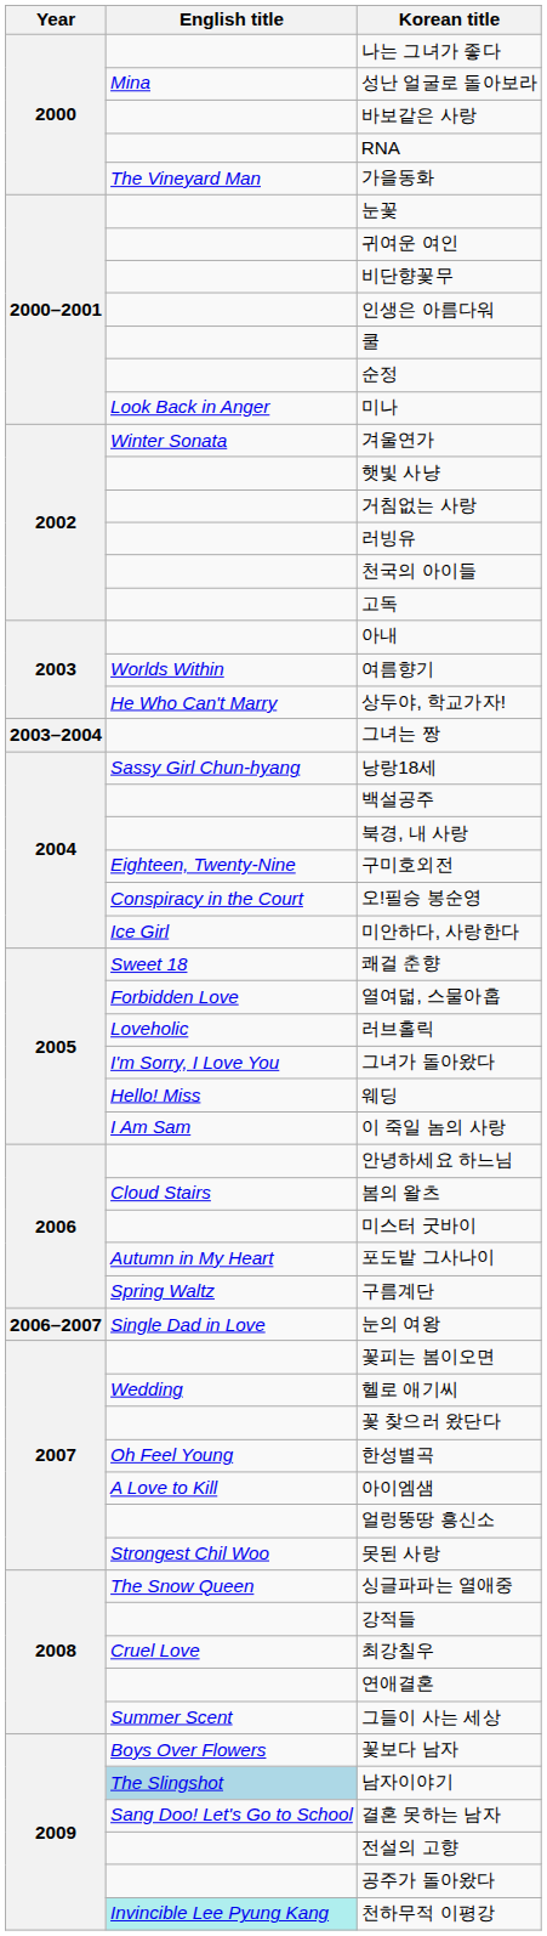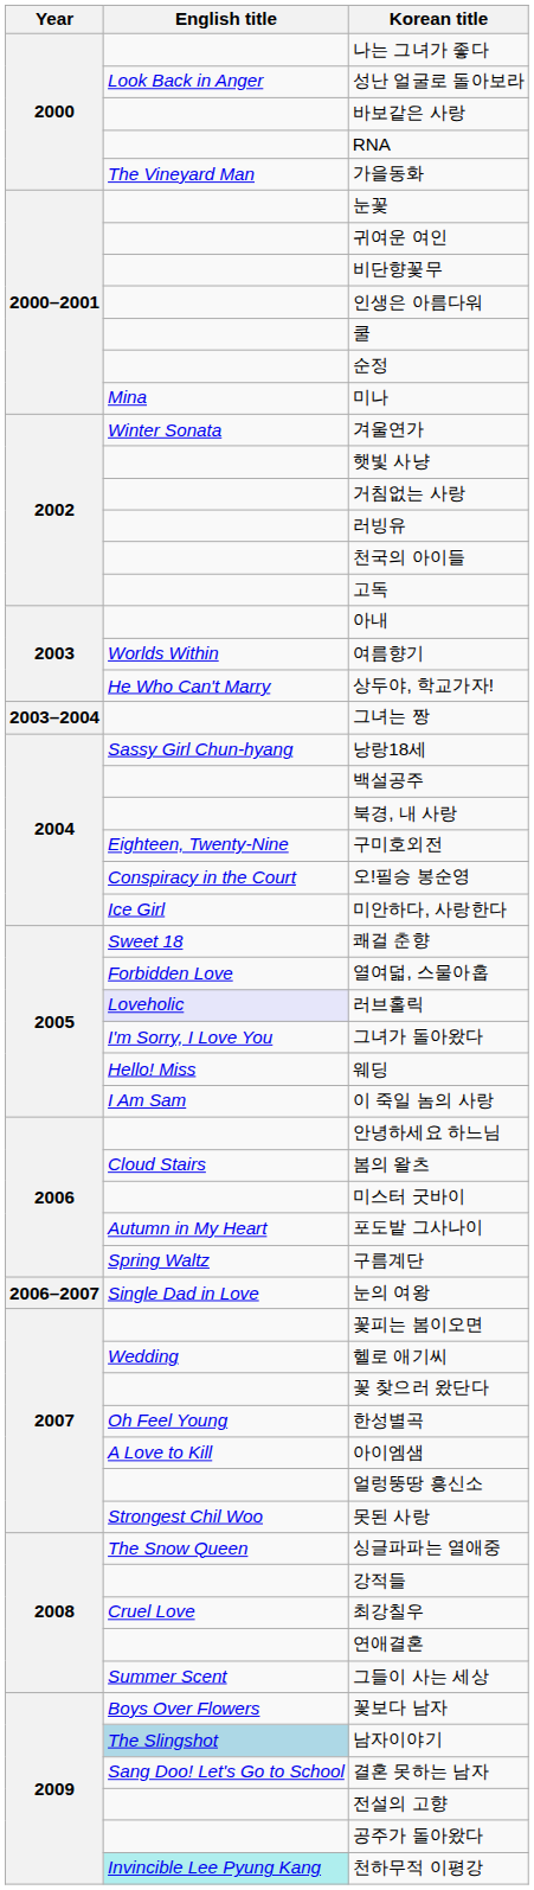 <table class="wikitable plainrowheaders">
 <tr>
 <th scope="col">Year</th>
 <th scope="col">English title</th>
 <th scope="col">Korean title</th>
 </tr>
 <tr>
 <th scope="row" rowspan="5">2000</th>
 <td><em></em></td>
 <td>나는 그녀가 좋다</td>
 </tr>
 <tr>
-<td><em><a href='#'>Mina</a></em></td>
+<td><em><a href='#'>Look Back in Anger</a></em></td>
 <td>성난 얼굴로 돌아보라</td>
 </tr>
 <tr>
 <td><em></em></td>
 <td>바보같은 사랑</td>
 </tr>
 <tr>
 <td><em></em></td>
 <td>RNA</td>
 </tr>
 <tr>
 <td><em><a href='#'>The Vineyard Man</a></em></td>
 <td>가을동화</td>
 </tr>
 <tr>
 <th scope="row" rowspan="7">2000–2001</th>
 <td><em></em></td>
 <td>눈꽃</td>
 </tr>
 <tr>
 <td><em></em></td>
 <td>귀여운 여인</td>
 </tr>
 <tr>
 <td><em></em></td>
 <td>비단향꽃무</td>
 </tr>
 <tr>
 <td><em></em></td>
 <td>인생은 아름다워</td>
 </tr>
 <tr>
 <td><em></em></td>
 <td>쿨</td>
 </tr>
 <tr>
 <td><em></em></td>
 <td>순정</td>
 </tr>
 <tr>
-<td><em><a href='#'>Look Back in Anger</a></em></td>
+<td><em><a href='#'>Mina</a></em></td>
 <td>미나</td>
 </tr>
 <tr>
 <th scope="row" rowspan="6">2002</th>
 <td><em><a href='#'>Winter Sonata</a></em></td>
 <td>겨울연가</td>
 </tr>
 <tr>
 <td><em></em></td>
 <td>햇빛 사냥</td>
 </tr>
 <tr>
 <td><em></em></td>
 <td>거침없는 사랑</td>
 </tr>
 <tr>
 <td><em></em></td>
 <td>러빙유</td>
 </tr>
 <tr>
 <td><em></em></td>
 <td>천국의 아이들</td>
 </tr>
 <tr>
 <td><em></em></td>
 <td>고독</td>
 </tr>
 <tr>
 <th scope="row" rowspan="3">2003</th>
 <td><em></em></td>
 <td>아내</td>
 </tr>
 <tr>
 <td><em><a href='#'>Worlds Within</a></em></td>
 <td>여름향기</td>
 </tr>
 <tr>
 <td><em><a href='#'>He Who Can't Marry</a></em></td>
 <td>상두야, 학교가자!</td>
 </tr>
 <tr>
 <th scope="row">2003–2004</th>
 <td><em></em></td>
 <td>그녀는 짱</td>
 </tr>
 <tr>
 <th scope="row" rowspan="6">2004</th>
 <td><em><a href='#'>Sassy Girl Chun-hyang</a></em></td>
 <td>낭랑18세</td>
 </tr>
 <tr>
 <td><em></em></td>
 <td>백설공주</td>
 </tr>
 <tr>
 <td><em></em></td>
 <td>북경, 내 사랑</td>
 </tr>
 <tr>
 <td><em><a href='#'>Eighteen, Twenty-Nine</a></em></td>
 <td>구미호외전</td>
 </tr>
 <tr>
 <td><em><a href='#'>Conspiracy in the Court</a></em></td>
 <td>오!필승 봉순영</td>
 </tr>
 <tr>
 <td><em><a href='#'>Ice Girl</a></em></td>
 <td>미안하다, 사랑한다</td>
 </tr>
 <tr>
 <th scope="row" rowspan="6">2005</th>
 <td><em><a href='#'>Sweet 18</a></em></td>
 <td>쾌걸 춘향</td>
 </tr>
 <tr>
 <td><em><a href='#'>Forbidden Love</a></em></td>
 <td>열여덟, 스물아홉</td>
 </tr>
 <tr>
-<td><em><a href='#'>Loveholic</a></em></td>
+<td style="background: lavender;"><em><a href='#'>Loveholic</a></em></td>
 <td>러브홀릭</td>
 </tr>
 <tr>
 <td><em><a href='#'>I'm Sorry, I Love You</a></em></td>
 <td>그녀가 돌아왔다</td>
 </tr>
 <tr>
 <td><em><a href='#'>Hello! Miss</a></em></td>
 <td>웨딩</td>
 </tr>
 <tr>
 <td><em><a href='#'>I Am Sam</a></em></td>
 <td>이 죽일 놈의 사랑</td>
 </tr>
 <tr>
 <th scope="row" rowspan="5">2006</th>
 <td><em></em></td>
 <td>안녕하세요 하느님</td>
 </tr>
 <tr>
 <td><em><a href='#'>Cloud Stairs</a></em></td>
 <td>봄의 왈츠</td>
 </tr>
 <tr>
 <td><em></em></td>
 <td>미스터 굿바이</td>
 </tr>
 <tr>
 <td><em><a href='#'>Autumn in My Heart</a></em></td>
 <td>포도밭 그사나이</td>
 </tr>
 <tr>
 <td><em><a href='#'>Spring Waltz</a></em></td>
 <td>구름계단</td>
 </tr>
 <tr>
 <th scope="row">2006–2007</th>
 <td><em><a href='#'>Single Dad in Love</a></em></td>
 <td>눈의 여왕</td>
 </tr>
 <tr>
 <th scope="row" rowspan="7">2007</th>
 <td><em></em></td>
 <td>꽃피는 봄이오면</td>
 </tr>
 <tr>
 <td><em><a href='#'>Wedding</a></em></td>
 <td>헬로 애기씨</td>
 </tr>
 <tr>
 <td><em></em></td>
 <td>꽃 찾으러 왔단다</td>
 </tr>
 <tr>
 <td><em><a href='#'>Oh Feel Young</a></em></td>
 <td>한성별곡</td>
 </tr>
 <tr>
 <td><em><a href='#'>A Love to Kill</a></em></td>
 <td>아이엠샘</td>
 </tr>
 <tr>
 <td><em></em></td>
 <td>얼렁뚱땅 흥신소</td>
 </tr>
 <tr>
 <td><em><a href='#'>Strongest Chil Woo</a></em></td>
 <td>못된 사랑</td>
 </tr>
 <tr>
 <th scope="row" rowspan="5">2008</th>
 <td><em><a href='#'>The Snow Queen</a></em></td>
 <td>싱글파파는 열애중</td>
 </tr>
 <tr>
 <td><em></em></td>
 <td>강적들</td>
 </tr>
 <tr>
 <td><em><a href='#'>Cruel Love</a></em></td>
 <td>최강칠우</td>
 </tr>
 <tr>
 <td><em></em></td>
 <td>연애결혼</td>
 </tr>
 <tr>
 <td><em><a href='#'>Summer Scent</a></em></td>
 <td>그들이 사는 세상</td>
 </tr>
 <tr>
 <th scope="row" rowspan="6">2009</th>
 <td><em><a href='#'>Boys Over Flowers</a></em></td>
 <td>꽃보다 남자</td>
 </tr>
 <tr>
 <td style="background: lightblue;"><em><a href='#'>The Slingshot</a></em></td>
 <td>남자이야기</td>
 </tr>
 <tr>
 <td><em><a href='#'>Sang Doo! Let's Go to School</a></em></td>
 <td>결혼 못하는 남자</td>
 </tr>
 <tr>
 <td><em></em></td>
 <td>전설의 고향</td>
 </tr>
 <tr>
 <td><em></em></td>
 <td>공주가 돌아왔다</td>
 </tr>
 <tr>
 <td style="background: paleturquoise;"><em><a href='#'>Invincible Lee Pyung Kang</a></em></td>
 <td>천하무적 이평강</td>
 </tr>
 </table>
